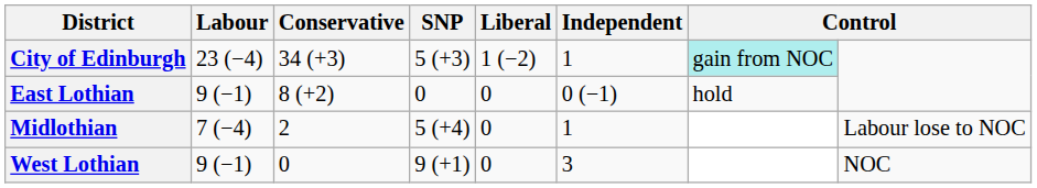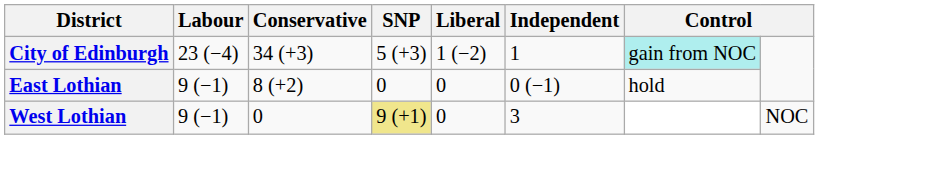 <table class="wikitable">
 <tr>
 <th scope="col">District</th>
 <th scope="col">Labour</th>
 <th scope="col">Conservative</th>
 <th scope="col">SNP</th>
 <th scope="col">Liberal</th>
 <th scope="col">Independent</th>
 <th scope="col" colspan=2>Control<br></th>
 </tr>
 <tr>
 <th scope="row" style="text-align: left;"><a href='#'>City of Edinburgh</a></th>
 <td>23 (−4)</td>
 <td>34 (+3)</td>
 <td>5 (+3)</td>
 <td>1 (−2)</td>
 <td>1</td>
 <td style="background: paleturquoise;"> gain from NOC</td>
 </tr>
 <tr>
 <th scope="row" style="text-align: left;"><a href='#'>East Lothian</a></th>
 <td>9 (−1)</td>
 <td>8 (+2)</td>
 <td>0</td>
 <td>0</td>
 <td>0 (−1)</td>
 <td> hold</td>
 </tr>
 <tr>
-<th scope="row" style="text-align: left;"><a href='#'>Midlothian</a></th>
-<td>7 (−4)</td>
-<td>2</td>
-<td>5 (+4)</td>
-<td>0</td>
-<td>1</td>
-<td bgcolor=white></td>
-<td>Labour lose to NOC</td>
-</tr>
-<tr>
 <th scope="row" style="text-align: left;"><a href='#'>West Lothian</a></th>
 <td>9 (−1)</td>
 <td>0</td>
-<td>9 (+1)</td>
+<td style="background: khaki;">9 (+1)</td>
 <td>0</td>
 <td>3</td>
 <td bgcolor=white></td>
 <td>NOC</td>
 </tr>
 </table>
